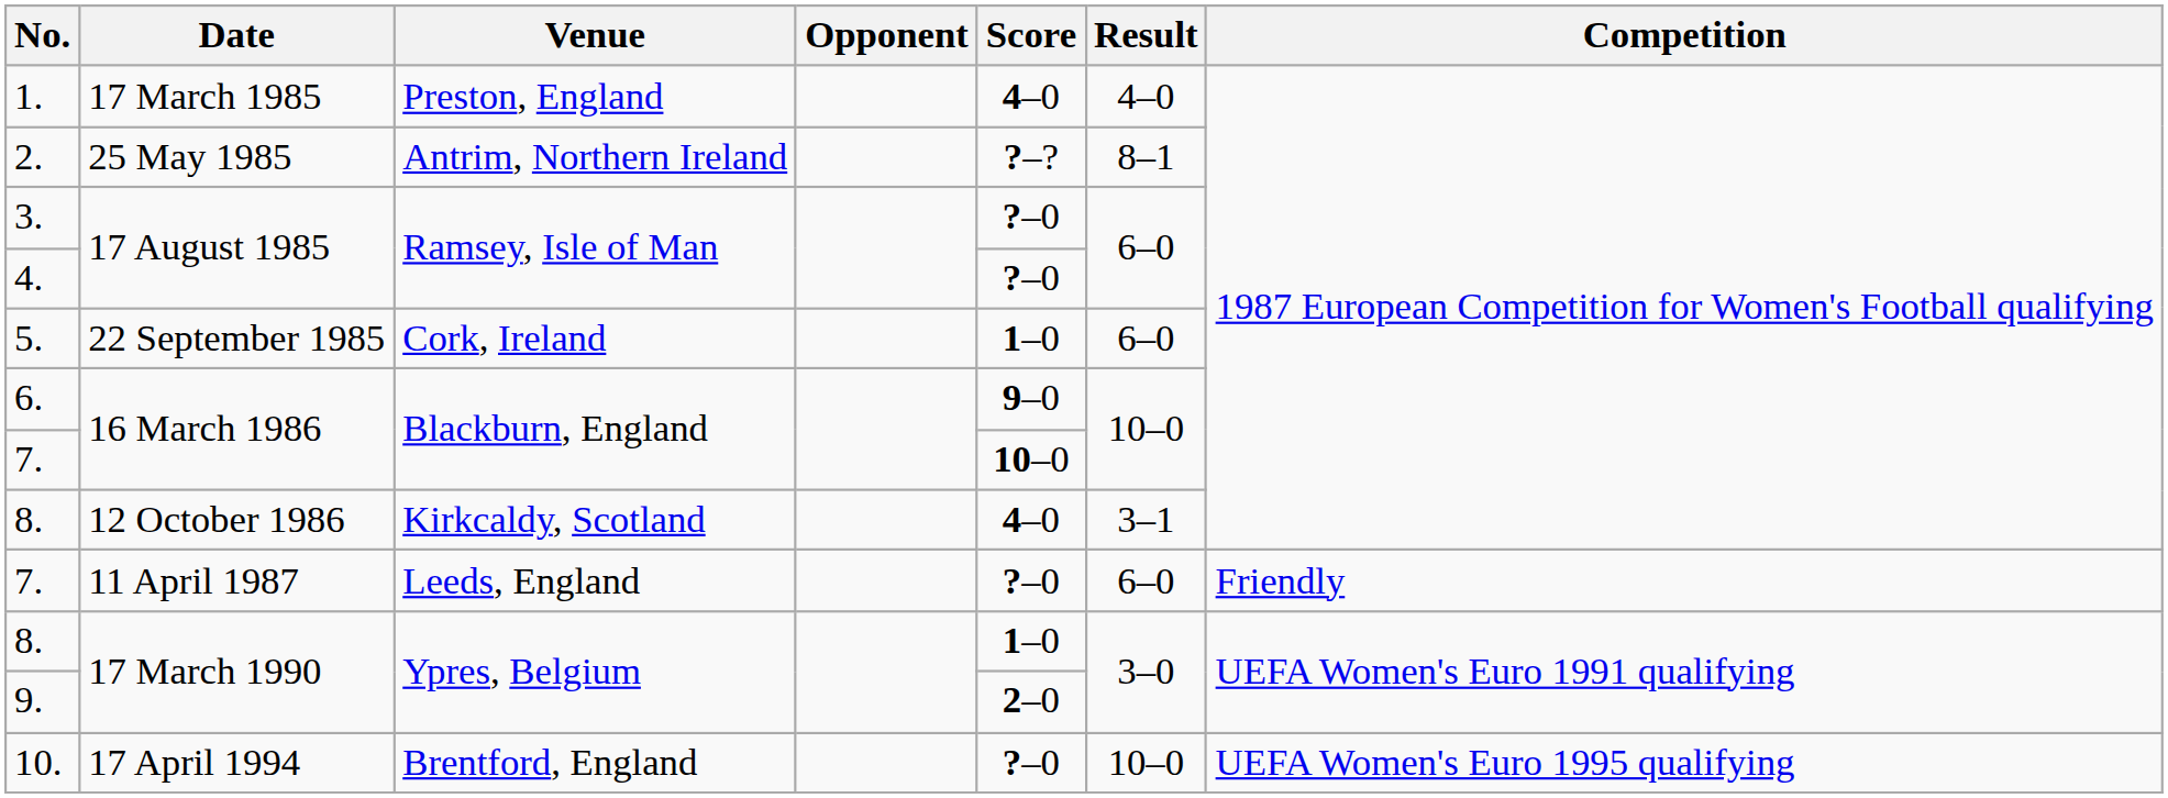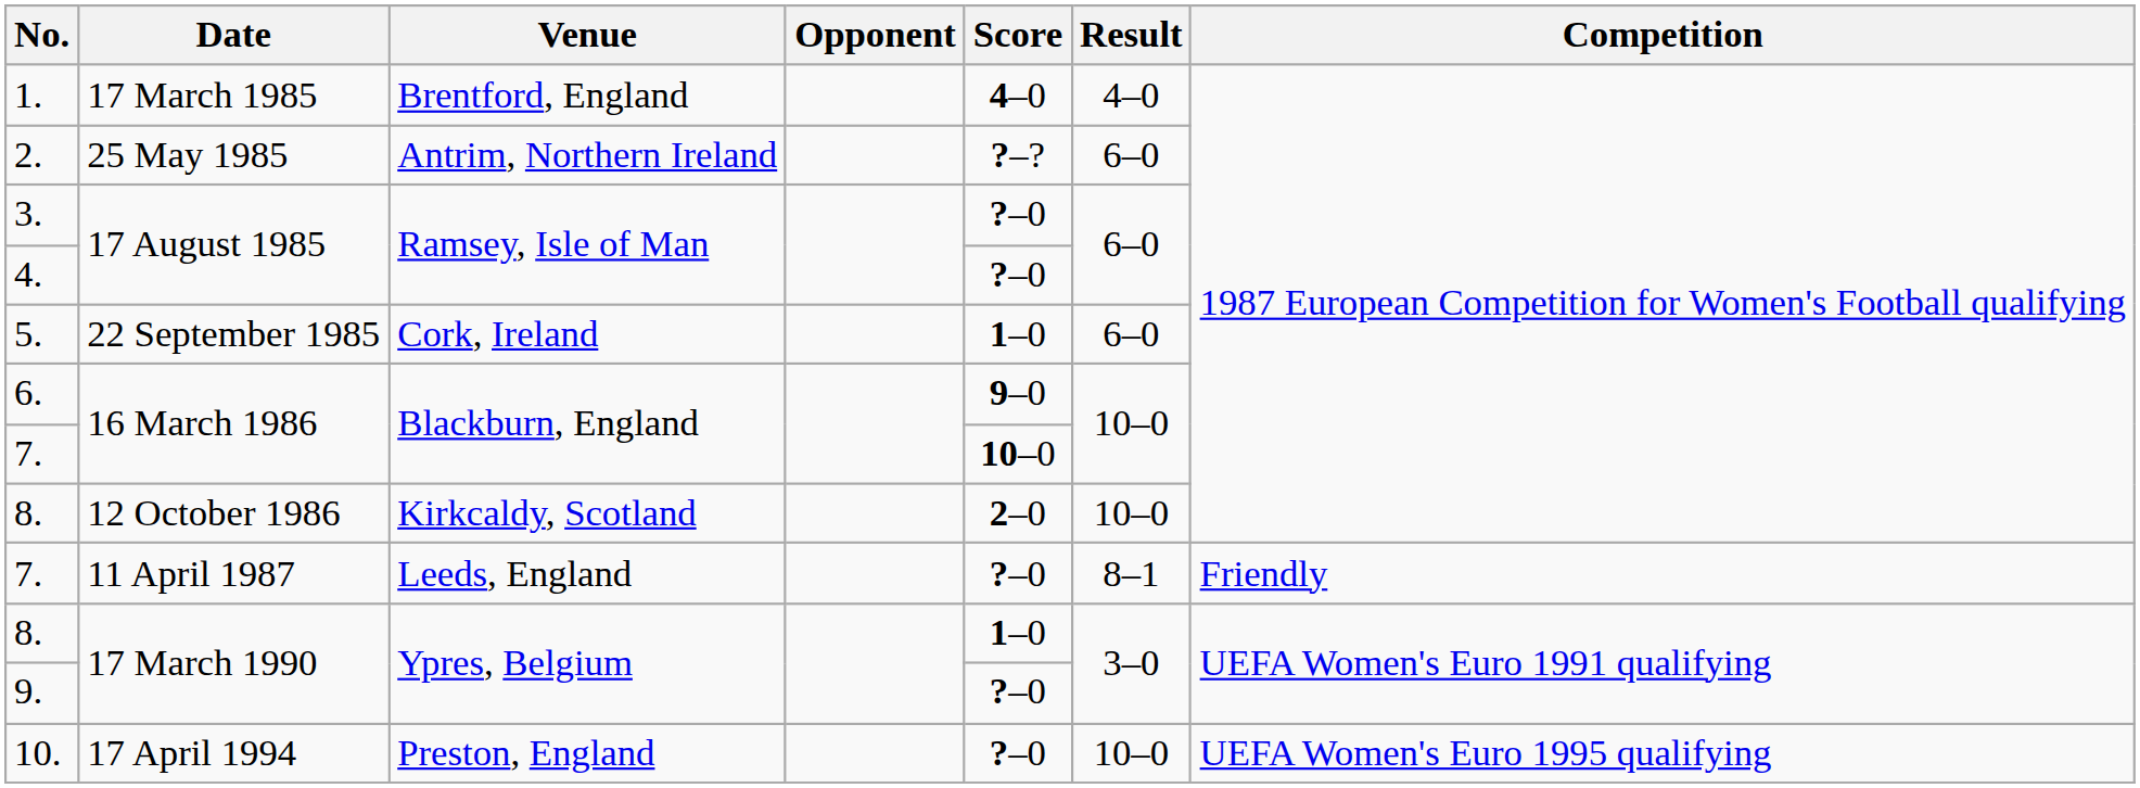 <table class="wikitable">
 <tr>
 <th>No.</th>
 <th>Date</th>
 <th>Venue</th>
 <th>Opponent</th>
 <th>Score</th>
 <th>Result</th>
 <th>Competition</th>
 </tr>
 <tr>
 <td>1.</td>
 <td>17 March 1985</td>
-<td><a href='#'>Preston</a>, <a href='#'>England</a></td>
+<td><a href='#'>Brentford</a>, England</td>
 <td></td>
 <td align=center><strong>4</strong>–0</td>
 <td align=center>4–0</td>
 <td rowspan=8><a href='#'>1987 European Competition for Women's Football qualifying</a></td>
 </tr>
 <tr>
 <td>2.</td>
 <td>25 May 1985</td>
 <td><a href='#'>Antrim</a>, <a href='#'>Northern Ireland</a></td>
 <td></td>
 <td align=center><strong>?</strong>–?</td>
-<td align=center>8–1</td>
+<td align=center>6–0</td>
 </tr>
 <tr>
 <td>3.</td>
 <td rowspan=2>17 August 1985</td>
 <td rowspan=2><a href='#'>Ramsey</a>, <a href='#'>Isle of Man</a></td>
 <td rowspan=2></td>
 <td align=center><strong>?</strong>–0</td>
 <td rowspan=2 align=center>6–0</td>
 </tr>
 <tr>
 <td>4.</td>
 <td align=center><strong>?</strong>–0</td>
 </tr>
 <tr>
 <td>5.</td>
 <td>22 September 1985</td>
 <td><a href='#'>Cork</a>, <a href='#'>Ireland</a></td>
 <td></td>
 <td align=center><strong>1</strong>–0</td>
 <td align=center>6–0</td>
 </tr>
 <tr>
 <td>6.</td>
 <td rowspan=2>16 March 1986</td>
 <td rowspan=2><a href='#'>Blackburn</a>, England</td>
 <td rowspan=2></td>
 <td align=center><strong>9</strong>–0</td>
 <td rowspan=2 align=center>10–0</td>
 </tr>
 <tr>
 <td>7.</td>
 <td align=center><strong>10</strong>–0</td>
 </tr>
 <tr>
 <td>8.</td>
 <td>12 October 1986</td>
 <td><a href='#'>Kirkcaldy</a>, <a href='#'>Scotland</a></td>
 <td></td>
-<td align=center><strong>4</strong>–0</td>
-<td align=center>3–1</td>
+<td align=center><strong>2</strong>–0</td>
+<td align=center>10–0</td>
 </tr>
 <tr>
 <td>7.</td>
 <td>11 April 1987</td>
 <td><a href='#'>Leeds</a>, England</td>
 <td></td>
 <td align=center><strong>?</strong>–0</td>
-<td align=center>6–0</td>
+<td align=center>8–1</td>
 <td><a href='#'>Friendly</a></td>
 </tr>
 <tr>
 <td>8.</td>
 <td rowspan=2>17 March 1990</td>
 <td rowspan=2><a href='#'>Ypres</a>, <a href='#'>Belgium</a></td>
 <td rowspan=2></td>
 <td align=center><strong>1</strong>–0</td>
 <td rowspan=2 align=center>3–0</td>
 <td rowspan=2><a href='#'>UEFA Women's Euro 1991 qualifying</a></td>
 </tr>
 <tr>
 <td>9.</td>
-<td align=center><strong>2</strong>–0</td>
+<td align=center><strong>?</strong>–0</td>
 </tr>
 <tr>
 <td>10.</td>
 <td>17 April 1994</td>
-<td><a href='#'>Brentford</a>, England</td>
+<td><a href='#'>Preston</a>, <a href='#'>England</a></td>
 <td></td>
 <td align=center><strong>?</strong>–0</td>
 <td align=center>10–0</td>
 <td><a href='#'>UEFA Women's Euro 1995 qualifying</a></td>
 </tr>
 <tr>
 </tr>
 </table>
